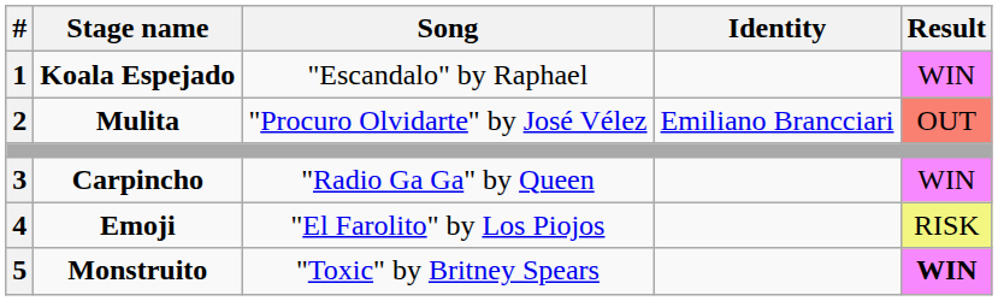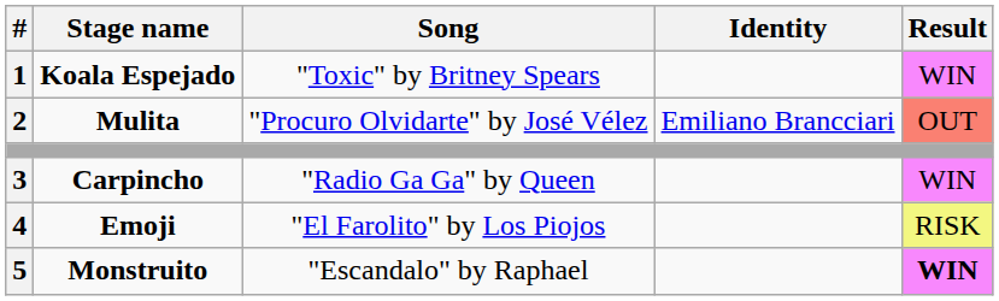 <table class="wikitable plainrowheaders" style="text-align: center;">
 <tr>
 <th>#</th>
 <th>Stage name</th>
 <th>Song</th>
 <th>Identity</th>
 <th>Result</th>
 </tr>
 <tr>
 <th><strong>1</strong></th>
 <td><strong>Koala Espejado</strong></td>
-<td>"Escandalo" by Raphael</td>
+<td>"<a href='#'>Toxic</a>" by <a href='#'>Britney Spears</a></td>
 <td></td>
 <td bgcolor=#F888FD>WIN</td>
 </tr>
 <tr>
 <th><strong>2</strong></th>
 <td><strong>Mulita</strong></td>
 <td>"<a href='#'>Procuro Olvidarte</a>" by <a href='#'>José Vélez</a></td>
 <td><a href='#'>Emiliano Brancciari</a></td>
 <td bgcolor=salmon>OUT</td>
 </tr>
 <tr>
 <td colspan="5" style="background:darkgray"></td>
 </tr>
 <tr>
 <th><strong>3</strong></th>
 <td><strong>Carpincho</strong></td>
 <td>"<a href='#'>Radio Ga Ga</a>" by <a href='#'>Queen</a></td>
 <td></td>
 <td bgcolor=#F888FD>WIN</td>
 </tr>
 <tr>
 <th><strong>4</strong></th>
 <td><strong>Emoji</strong></td>
 <td>"<a href='#'>El Farolito</a>" by <a href='#'>Los Piojos</a></td>
 <td></td>
 <td bgcolor="#F3F781">RISK</td>
 </tr>
 <tr>
 <th><strong>5</strong></th>
 <td><strong>Monstruito</strong></td>
-<td>"<a href='#'>Toxic</a>" by <a href='#'>Britney Spears</a></td>
+<td>"Escandalo" by Raphael</td>
 <td></td>
 <td bgcolor=#F888FD><strong>WIN</strong></td>
 </tr>
 </table>
